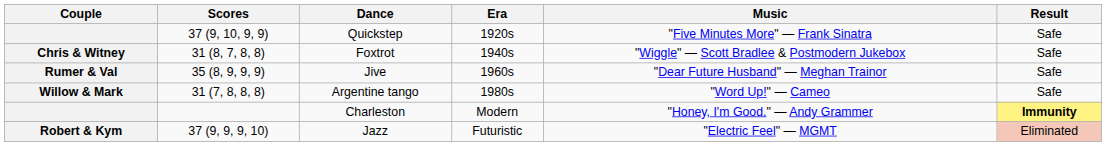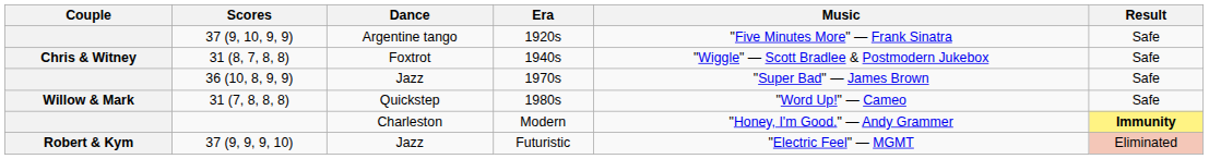 <table class="wikitable sortable" style="text-align:center; width:90%">
 <tr>
 <th scope="col">Couple</th>
 <th scope="col">Scores</th>
 <th scope="col" class="unsortable">Dance</th>
 <th scope="col" class="unsortable">Era</th>
 <th scope="col" class="unsortable">Music</th>
 <th scope="col" class="unsortable">Result</th>
 </tr>
 <tr>
 <th scope="row"></th>
 <td>37 (9, 10, 9, 9)</td>
-<td>Quickstep</td>
+<td>Argentine tango</td>
 <td>1920s</td>
 <td>"<a href='#'>Five Minutes More</a>" — <a href='#'>Frank Sinatra</a></td>
 <td>Safe</td>
 </tr>
 <tr>
 <th scope="row">Chris & Witney</th>
 <td>31 (8, 7, 8, 8)</td>
 <td>Foxtrot</td>
 <td>1940s</td>
 <td>"<a href='#'>Wiggle</a>" — <a href='#'>Scott Bradlee</a> & <a href='#'>Postmodern Jukebox</a></td>
 <td>Safe</td>
 </tr>
 <tr>
-<th scope="row">Rumer & Val</th>
-<td>35  (8, 9, 9, 9)</td>
-<td>Jive</td>
-<td>1960s</td>
-<td>"<a href='#'>Dear Future Husband</a>" — <a href='#'>Meghan Trainor</a></td>
+<th scope="row"></th>
+<td>36  (10, 8, 9, 9)</td>
+<td>Jazz</td>
+<td>1970s</td>
+<td>"<a href='#'>Super Bad</a>" — <a href='#'>James Brown</a></td>
 <td>Safe</td>
 </tr>
 <tr>
 <th scope="row">Willow & Mark</th>
 <td>31 (7, 8, 8, 8)</td>
-<td>Argentine tango</td>
+<td>Quickstep</td>
 <td>1980s</td>
 <td>"<a href='#'>Word Up!</a>" — <a href='#'>Cameo</a></td>
 <td>Safe</td>
 </tr>
 <tr>
 <th scope="row"></th>
 <td></td>
 <td>Charleston</td>
 <td>Modern</td>
 <td>"<a href='#'>Honey, I'm Good.</a>" — <a href='#'>Andy Grammer</a></td>
 <td bgcolor="fff383"><strong>Immunity</strong></td>
 </tr>
 <tr>
 <th scope="row">Robert & Kym</th>
 <td>37 (9, 9, 9, 10)</td>
 <td>Jazz</td>
 <td>Futuristic</td>
 <td>"<a href='#'>Electric Feel</a>" — <a href='#'>MGMT</a></td>
 <td bgcolor=f4c7b8>Eliminated</td>
 </tr>
 </table>
